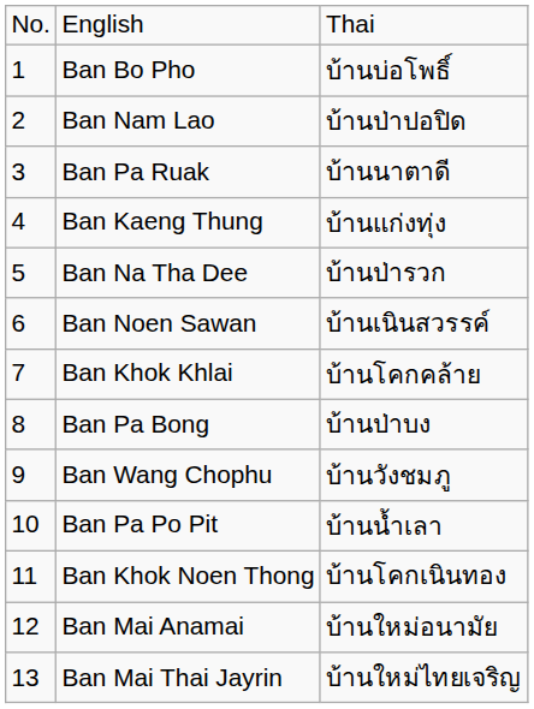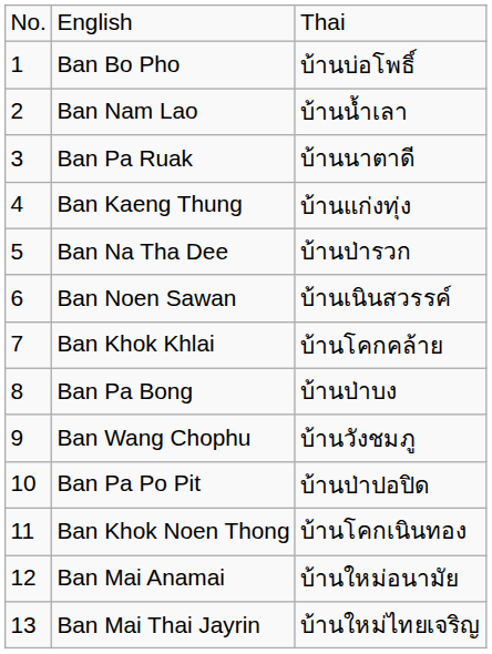 <table class="wikitable">
 <tr>
 <td>No.</td>
 <td>English</td>
 <td>Thai</td>
 </tr>
 <tr>
 <td>1</td>
 <td>Ban Bo Pho</td>
 <td>บ้านบ่อโพธิ์</td>
 </tr>
 <tr>
 <td>2</td>
 <td>Ban Nam Lao</td>
-<td>บ้านป่าปอปิด</td>
+<td>บ้านน้ำเลา</td>
 </tr>
 <tr>
 <td>3</td>
 <td>Ban Pa Ruak</td>
 <td>บ้านนาตาดี</td>
 </tr>
 <tr>
 <td>4</td>
 <td>Ban Kaeng Thung</td>
 <td>บ้านแก่งทุ่ง</td>
 </tr>
 <tr>
 <td>5</td>
 <td>Ban Na Tha Dee</td>
 <td>บ้านป่ารวก</td>
 </tr>
 <tr>
 <td>6</td>
 <td>Ban Noen Sawan</td>
 <td>บ้านเนินสวรรค์</td>
 </tr>
 <tr>
 <td>7</td>
 <td>Ban Khok Khlai</td>
 <td>บ้านโคกคล้าย</td>
 </tr>
 <tr>
 <td>8</td>
 <td>Ban Pa Bong</td>
 <td>บ้านป่าบง</td>
 </tr>
 <tr>
 <td>9</td>
 <td>Ban Wang Chophu</td>
 <td>บ้านวังชมภู</td>
 </tr>
 <tr>
 <td>10</td>
 <td>Ban Pa Po Pit</td>
-<td>บ้านน้ำเลา</td>
+<td>บ้านป่าปอปิด</td>
 </tr>
 <tr>
 <td>11</td>
 <td>Ban Khok Noen Thong</td>
 <td>บ้านโคกเนินทอง</td>
 </tr>
 <tr>
 <td>12</td>
 <td>Ban Mai Anamai</td>
 <td>บ้านใหม่อนามัย</td>
 </tr>
 <tr>
 <td>13</td>
 <td>Ban Mai Thai Jayrin</td>
 <td>บ้านใหม่ไทยเจริญ</td>
 </tr>
 </table>
